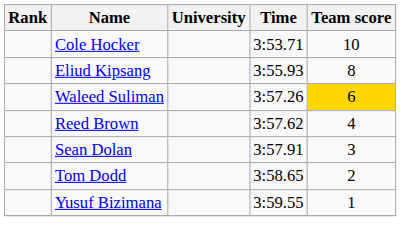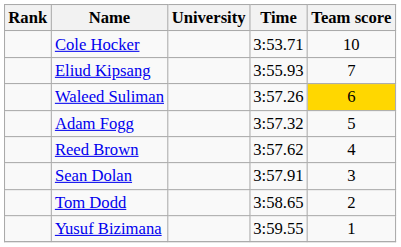 <table class="wikitable sortable" style="text-align:center">
 <tr>
 <th>Rank</th>
 <th>Name</th>
 <th>University</th>
 <th>Time</th>
 <th>Team score</th>
 </tr>
 <tr>
 <td></td>
 <td align=left> <a href='#'>Cole Hocker</a></td>
 <td></td>
 <td>3:53.71</td>
 <td>10</td>
 </tr>
 <tr>
 <td></td>
 <td align=left> <a href='#'>Eliud Kipsang</a></td>
 <td></td>
 <td>3:55.93</td>
-<td>8</td>
+<td>7</td>
 </tr>
 <tr>
 <td></td>
 <td align=left> <a href='#'>Waleed Suliman</a></td>
 <td></td>
 <td>3:57.26</td>
 <td style="background: gold;">6</td>
+</tr>
+<tr>
+<td></td>
+<td align=left> <a href='#'>Adam Fogg</a></td>
+<td></td>
+<td>3:57.32</td>
+<td>5</td>
 </tr>
 <tr>
 <td></td>
 <td align=left> <a href='#'>Reed Brown</a></td>
 <td></td>
 <td>3:57.62</td>
 <td>4</td>
 </tr>
 <tr>
 <td></td>
 <td align=left> <a href='#'>Sean Dolan</a></td>
 <td></td>
 <td>3:57.91</td>
 <td>3</td>
 </tr>
 <tr>
 <td></td>
 <td align=left> <a href='#'>Tom Dodd</a></td>
 <td></td>
 <td>3:58.65</td>
 <td>2</td>
 </tr>
 <tr>
 <td></td>
 <td align=left> <a href='#'>Yusuf Bizimana</a></td>
 <td></td>
 <td>3:59.55</td>
 <td>1</td>
 </tr>
 <tr>
 </tr>
 </table>
